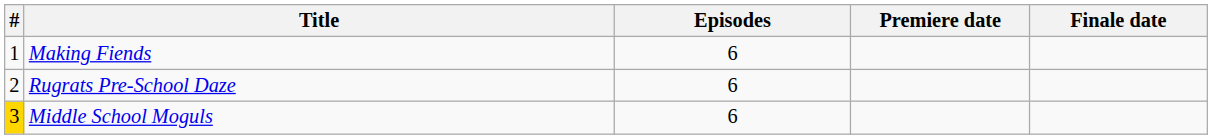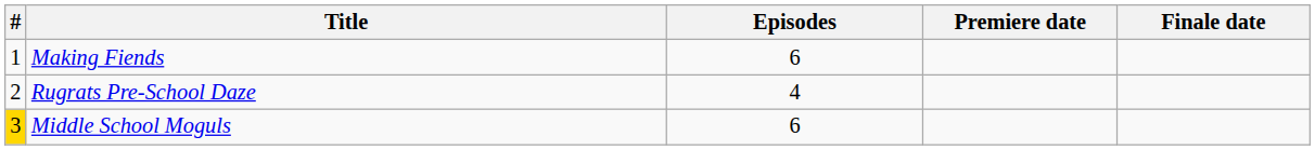 <table class="wikitable plainrowheaders sortable" style="width:75%;text-align:center;">
 <tr>
 <th>#</th>
 <th scope="col" style="width:50%;">Title</th>
 <th scope="col" style="width:20%;">Episodes</th>
 <th scope="col" style="width:15%;">Premiere date</th>
 <th scope="col" style="width:15%;">Finale date</th>
 </tr>
 <tr>
 <td>1</td>
 <td scope="row" style="text-align:left;"><em><a href='#'>Making Fiends</a></em></td>
 <td>6</td>
 <td></td>
 <td></td>
 </tr>
 <tr>
 <td>2</td>
 <td scope="row" style="text-align:left;"><em><a href='#'>Rugrats Pre-School Daze</a></em></td>
-<td>6</td>
+<td>4</td>
 <td></td>
 <td></td>
 </tr>
 <tr>
 <td style="background: gold;">3</td>
 <td scope="row" style="text-align:left;"><em><a href='#'>Middle School Moguls</a></em></td>
 <td>6</td>
 <td></td>
 <td></td>
 </tr>
 </table>
